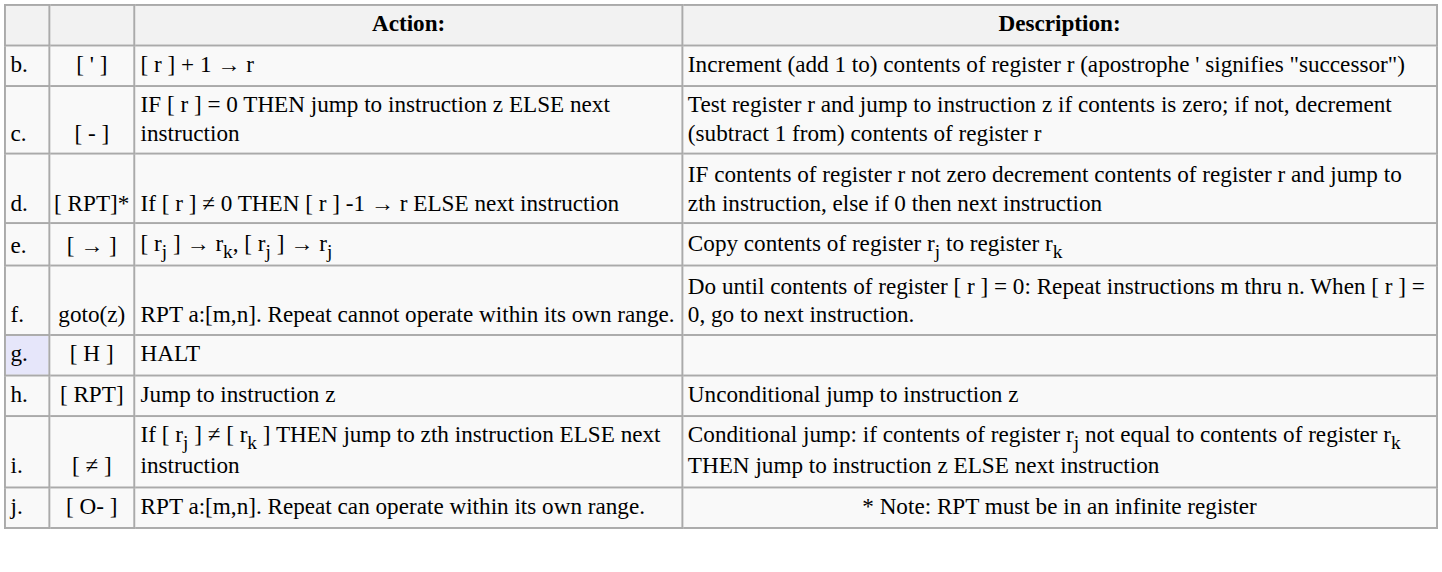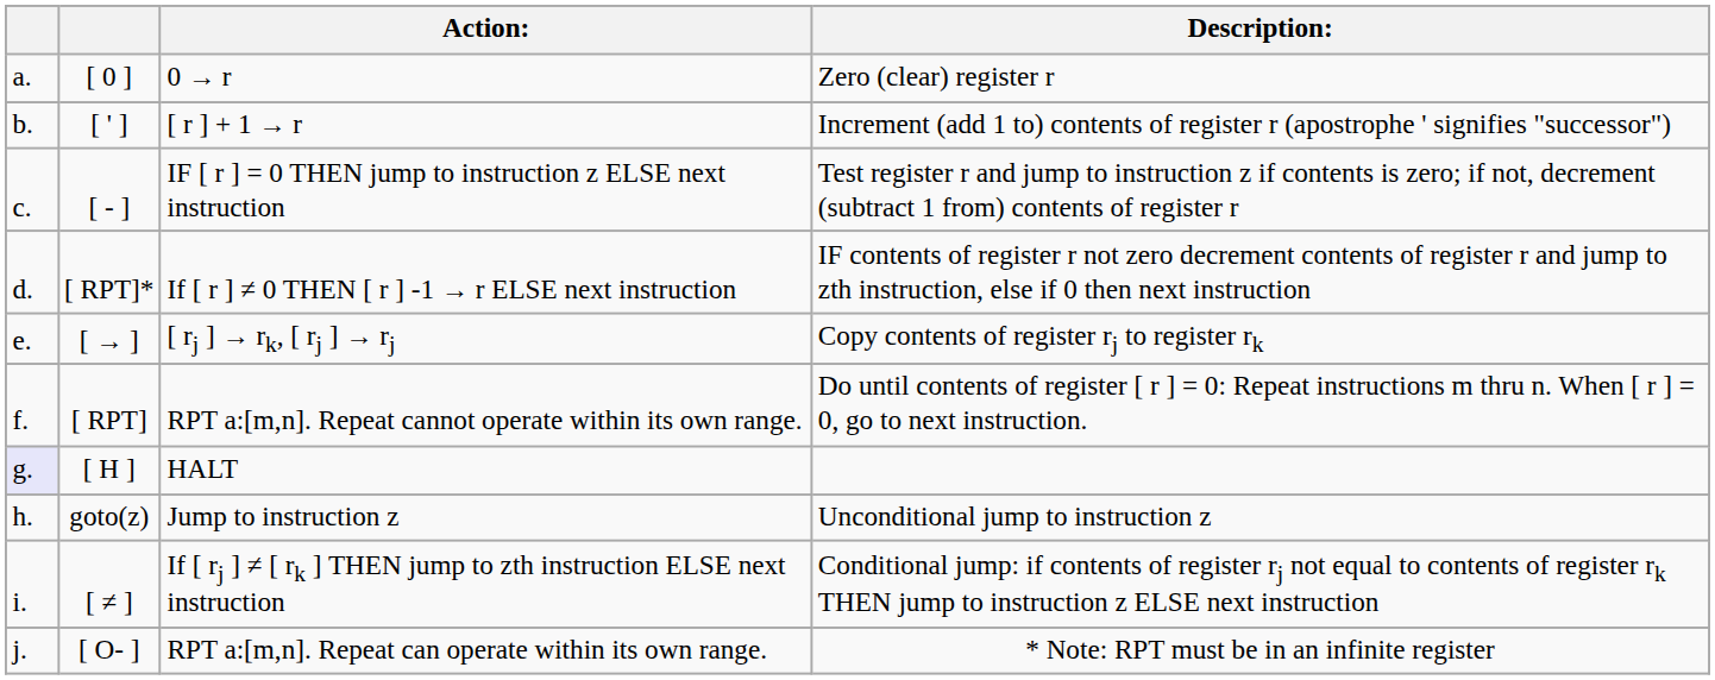 <table class="wikitable">
 <tr style="font-size:9pt">
 <th width="16.8" Height="9.6" align="center" valign="bottom"></th>
 <th width="39" valign="bottom"></th>
 <th width="277.8" align="center" valign="bottom">Action:</th>
 <th width="385.2" align="center" valign="bottom">Description:</th>
+</tr>
+<tr style="font-size:9pt">
+<td Height="9.6" valign="bottom">a.</td>
+<td align="center" valign="bottom">[ 0 ]</td>
+<td valign="bottom">0 → r</td>
+<td valign="bottom">Zero (clear) register r</td>
 </tr>
 <tr style="font-size:9pt">
 <td Height="9.6" valign="bottom">b.</td>
 <td align="center" valign="bottom">[ ' ]</td>
 <td valign="bottom">[ r ] + 1 → r</td>
 <td valign="bottom">Increment (add 1 to) contents of register r (apostrophe ' signifies "successor")</td>
 </tr>
 <tr style="font-size:9pt">
 <td Height="9.6"  valign="bottom">c.</td>
 <td align="center" valign="bottom">[ - ]</td>
 <td valign="bottom">IF [ r ] = 0 THEN jump to instruction z ELSE next instruction</td>
 <td valign="bottom">Test register r and jump to instruction z if contents is zero; if not, decrement (subtract 1 from) contents of register r</td>
 </tr>
 <tr style="font-size:9pt">
 <td Height="9.6"  valign="bottom">d.</td>
 <td align="center" valign="bottom">[ RPT]*</td>
 <td valign="bottom">If [ r ] ≠ 0 THEN [ r ] -1 → r  ELSE next instruction</td>
 <td valign="bottom">IF contents of register r not zero decrement contents of register r and jump to zth instruction, else if 0 then next instruction</td>
 </tr>
 <tr style="font-size:9pt">
 <td Height="9.6" valign="bottom">e.</td>
 <td align="center" valign="bottom">[ → ]</td>
 <td valign="bottom">[ r<sub>j</sub> ] → r<sub>k</sub>, [ r<sub>j</sub> ] → r<sub>j</sub></td>
 <td valign="bottom">Copy contents of register r<sub>j</sub> to register r<sub>k</sub></td>
 </tr>
 <tr style="font-size:9pt">
 <td Height="9.6"  valign="bottom">f.</td>
-<td align="center" valign="bottom">goto(z)</td>
+<td align="center" valign="bottom">[ RPT]</td>
 <td valign="bottom">RPT a:[m,n].  Repeat cannot operate within its own range.</td>
 <td valign="bottom">Do until contents of register [ r ] = 0: Repeat instructions m thru n. When [ r ] = 0, go to next instruction.</td>
 </tr>
 <tr style="font-size:9pt">
 <td Height="9.6" valign="bottom" style="background: lavender;">g.</td>
 <td align="center" valign="bottom">[ H ]</td>
 <td valign="bottom">HALT</td>
 <td valign="bottom"></td>
 </tr>
 <tr style="font-size:9pt">
 <td Height="9.6" valign="bottom">h.</td>
-<td align="center" valign="bottom">[ RPT]</td>
+<td align="center" valign="bottom">goto(z)</td>
 <td valign="bottom">Jump to instruction z</td>
 <td valign="bottom">Unconditional jump to instruction z</td>
 </tr>
 <tr style="font-size:9pt">
 <td Height="9.6" valign="bottom">i.</td>
 <td align="center" valign="bottom">[ ≠ ]</td>
 <td valign="bottom">If [ r<sub>j</sub> ] ≠ [ r<sub>k</sub> ] THEN jump to zth instruction ELSE next instruction</td>
 <td valign="bottom">Conditional jump: if contents of register r<sub>j</sub> not equal to contents of register r<sub>k</sub> THEN jump to instruction z ELSE next instruction</td>
 </tr>
 <tr style="font-size:9pt"ucti>
 <td Height="9.6" valign="bottom">j.</td>
 <td align="center" valign="bottom">[ O- ]</td>
 <td valign="bottom">RPT a:[m,n].  Repeat can operate within its own range.</td>
 <td align="center" valign="bottom">* Note: RPT must be in an infinite register</td>
 </tr>
 </table>
